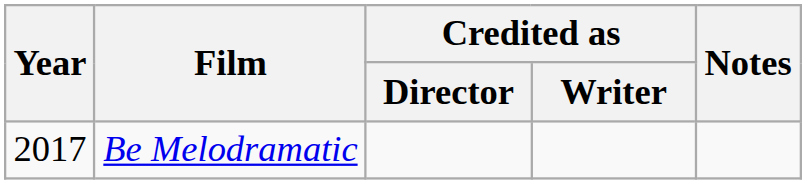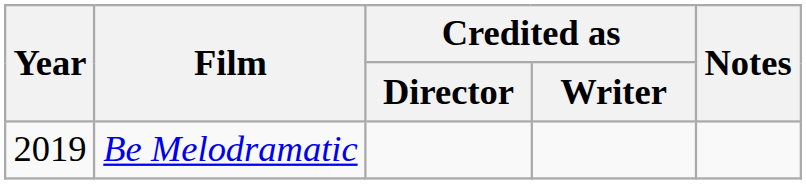 <table class="wikitable sortable">
 <tr>
 <th rowspan="2">Year</th>
 <th rowspan="2">Film</th>
 <th colspan="2">Credited as</th>
 <th rowspan="2">Notes</th>
 </tr>
 <tr>
 <th width="65">Director</th>
 <th width="65">Writer</th>
 </tr>
 <tr>
-<td>2017</td>
+<td>2019</td>
 <td><em><a href='#'>Be Melodramatic</a></em></td>
 <td></td>
 <td></td>
 <td></td>
 </tr>
 </table>
